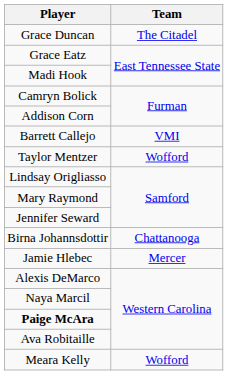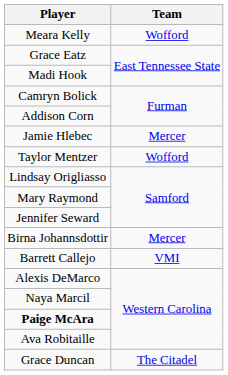 <table class="wikitable" style="text-align: center;">
 <tr>
 <th>Player</th>
 <th>Team</th>
 </tr>
 <tr>
-<td>Grace Duncan</td>
-<td><a href='#'>The Citadel</a></td>
+<td>Meara Kelly</td>
+<td><a href='#'>Wofford</a></td>
 </tr>
 <tr>
 <td>Grace Eatz</td>
 <td rowspan=2><a href='#'>East Tennessee State</a></td>
 </tr>
 <tr>
 <td>Madi Hook</td>
 </tr>
 <tr>
 <td>Camryn Bolick</td>
 <td rowspan=2><a href='#'>Furman</a></td>
 </tr>
 <tr>
 <td>Addison Corn</td>
 </tr>
 <tr>
-<td>Barrett Callejo</td>
-<td><a href='#'>VMI</a></td>
+<td>Jamie Hlebec</td>
+<td><a href='#'>Mercer</a></td>
 </tr>
 <tr>
 <td>Taylor Mentzer</td>
 <td><a href='#'>Wofford</a></td>
 </tr>
 <tr>
 <td>Lindsay Origliasso</td>
 <td rowspan=3><a href='#'>Samford</a></td>
 </tr>
 <tr>
 <td>Mary Raymond</td>
 </tr>
 <tr>
 <td>Jennifer Seward</td>
 </tr>
 <tr>
 <td>Birna Johannsdottir</td>
-<td><a href='#'>Chattanooga</a></td>
+<td><a href='#'>Mercer</a></td>
 </tr>
 <tr>
-<td>Jamie Hlebec</td>
-<td><a href='#'>Mercer</a></td>
+<td>Barrett Callejo</td>
+<td><a href='#'>VMI</a></td>
 </tr>
 <tr>
 <td>Alexis DeMarco</td>
 <td rowspan=4><a href='#'>Western Carolina</a></td>
 </tr>
 <tr>
 <td>Naya Marcil</td>
 </tr>
 <tr>
 <td><strong>Paige McAra</strong></td>
 </tr>
 <tr>
 <td>Ava Robitaille</td>
 </tr>
 <tr>
-<td>Meara Kelly</td>
-<td><a href='#'>Wofford</a></td>
+<td>Grace Duncan</td>
+<td><a href='#'>The Citadel</a></td>
 </tr>
 </table>
